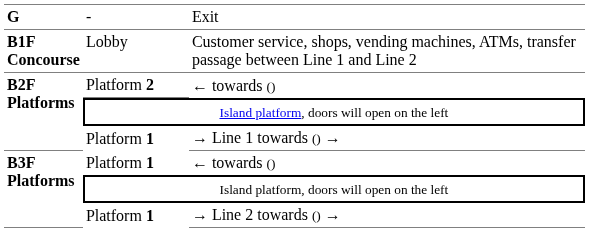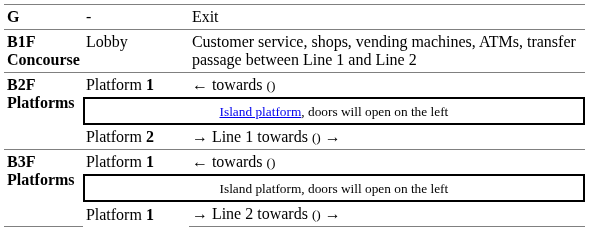 <table table border=0 cellspacing=0 cellpadding=3>
 <tr>
 <td style="border-top:solid 1px gray;" width=50 valign=top><strong>G</strong></td>
 <td style="border-top:solid 1px gray;" width=100 valign=top>-</td>
 <td style="border-top:solid 1px gray;" width=390 valign=top>Exit</td>
 </tr>
 <tr>
 <td style="border-bottom:solid 1px gray; border-top:solid 1px gray;" valign=top width=50><strong>B1F<br>Concourse</strong></td>
 <td style="border-bottom:solid 1px gray; border-top:solid 1px gray;" valign=top width=100>Lobby</td>
 <td style="border-bottom:solid 1px gray; border-top:solid 1px gray;" valign=top width=390>Customer service, shops, vending machines, ATMs, transfer passage between Line 1 and Line 2</td>
 </tr>
 <tr>
 <td style="border-bottom:solid 1px gray;" rowspan=3 valign=top><strong>B2F<br>Platforms</strong></td>
-<td style="border-bottom:solid 1px gray;">Platform <strong>2</strong></td>
+<td>Platform <strong>1</strong></td>
 <td>←  towards  <small>()</small></td>
 </tr>
 <tr>
 <td style="border-right:solid 2px black;border-left:solid 2px black;border-top:solid 2px black;border-bottom:solid 2px black;text-align:center;" colspan=2><small><a href='#'>Island platform</a>, doors will open on the left</small></td>
 </tr>
 <tr>
-<td>Platform <strong>1</strong></td>
+<td style="border-bottom:solid 1px gray;">Platform <strong>2</strong></td>
 <td style="border-bottom:solid 1px gray;"><span>→</span>  Line 1 towards  <small>()</small> →</td>
 </tr>
 <tr>
 <td style="border-bottom:solid 1px gray;" rowspan=3 valign=top><strong>B3F<br>Platforms</strong></td>
 <td>Platform <strong>1</strong></td>
 <td>←  towards  <small>()</small></td>
 </tr>
 <tr>
 <td style="border-right:solid 2px black;border-left:solid 2px black;border-top:solid 2px black;border-bottom:solid 2px black;text-align:center;" colspan=2><small>Island platform, doors will open on the left</small></td>
 </tr>
 <tr>
 <td>Platform <strong>1</strong></td>
 <td style="border-bottom:solid 1px gray;"><span>→</span>  Line 2 towards  <small>()</small> →</td>
 </tr>
 </table>
